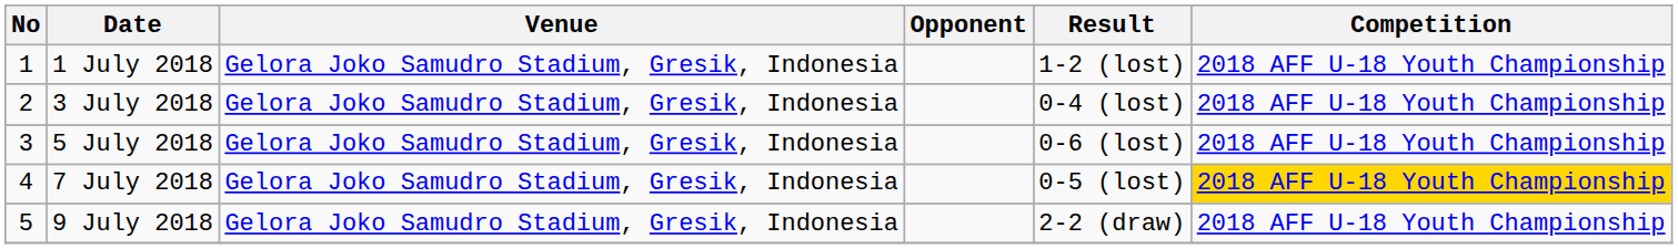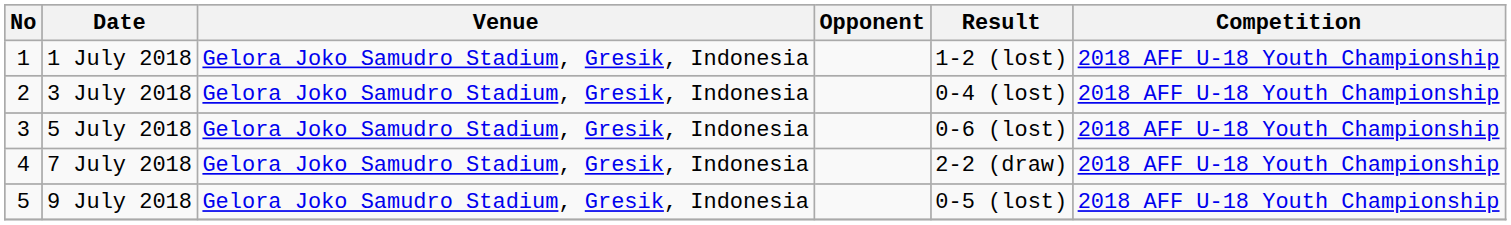 <table class="wikitable">
 <tr>
 <th>No</th>
 <th>Date</th>
 <th>Venue</th>
 <th>Opponent</th>
 <th>Result</th>
 <th>Competition</th>
 </tr>
 <tr>
 <td align=center>1</td>
 <td>1 July 2018</td>
 <td><a href='#'>Gelora Joko Samudro Stadium</a>, <a href='#'>Gresik</a>, Indonesia</td>
 <td></td>
 <td align=center>1-2 (lost)</td>
 <td><a href='#'>2018 AFF U-18 Youth Championship</a></td>
 </tr>
 <tr>
 <td align=center>2</td>
 <td>3 July 2018</td>
 <td><a href='#'>Gelora Joko Samudro Stadium</a>, <a href='#'>Gresik</a>, Indonesia</td>
 <td></td>
 <td align=center>0-4 (lost)</td>
 <td><a href='#'>2018 AFF U-18 Youth Championship</a></td>
 </tr>
 <tr>
 <td align=center>3</td>
 <td>5 July 2018</td>
 <td><a href='#'>Gelora Joko Samudro Stadium</a>, <a href='#'>Gresik</a>, Indonesia</td>
 <td></td>
 <td align=center>0-6 (lost)</td>
 <td><a href='#'>2018 AFF U-18 Youth Championship</a></td>
 </tr>
 <tr>
 <td align=center>4</td>
 <td>7 July 2018</td>
 <td><a href='#'>Gelora Joko Samudro Stadium</a>, <a href='#'>Gresik</a>, Indonesia</td>
 <td></td>
-<td align=center>0-5 (lost)</td>
-<td style="background: gold;"><a href='#'>2018 AFF U-18 Youth Championship</a></td>
+<td align=center>2-2 (draw)</td>
+<td><a href='#'>2018 AFF U-18 Youth Championship</a></td>
 </tr>
 <tr>
 <td align=center>5</td>
 <td>9 July 2018</td>
 <td><a href='#'>Gelora Joko Samudro Stadium</a>, <a href='#'>Gresik</a>, Indonesia</td>
 <td></td>
-<td align=center>2-2 (draw)</td>
+<td align=center>0-5 (lost)</td>
 <td><a href='#'>2018 AFF U-18 Youth Championship</a></td>
 </tr>
 <tr>
 </tr>
 </table>
